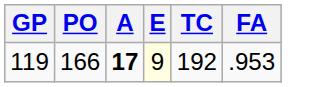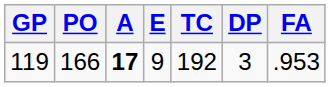 <table class="wikitable">
 <tr>
 <th><a href='#'>GP</a></th>
 <th><a href='#'>PO</a></th>
 <th><a href='#'>A</a></th>
 <th><a href='#'>E</a></th>
 <th><a href='#'>TC</a></th>
+<th><a href='#'>DP</a></th>
 <th><a href='#'>FA</a></th>
 </tr>
 <tr align=center>
 <td>119</td>
 <td>166</td>
 <td><strong>17</strong></td>
-<td style="background: lightyellow;">9</td>
+<td>9</td>
 <td>192</td>
+<td>3</td>
 <td>.953</td>
 </tr>
 </table>
